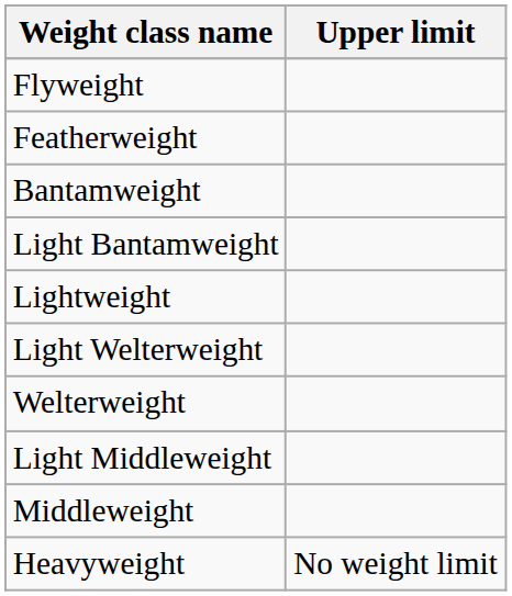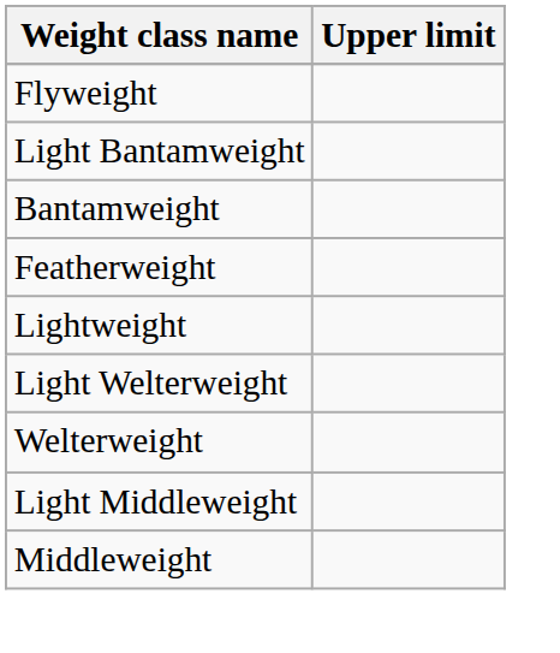 <table class="wikitable" style="font-size:95%;">
 <tr>
 <th>Weight class name</th>
 <th>Upper limit</th>
 </tr>
 <tr>
 </tr>
 <tr align="center">
 <td align="left">Flyweight</td>
 <td></td>
 </tr>
 <tr align="center">
-<td align="left">Featherweight</td>
+<td align="left">Light Bantamweight</td>
 <td></td>
 </tr>
 <tr align="center">
 <td align="left">Bantamweight</td>
 <td></td>
 </tr>
 <tr align="center">
-<td align="left">Light Bantamweight</td>
+<td align="left">Featherweight</td>
 <td></td>
 </tr>
 <tr align="center">
 <td align="left">Lightweight</td>
 <td></td>
 </tr>
 <tr align="center">
 <td align="left">Light Welterweight</td>
 <td></td>
 </tr>
 <tr align="center">
 <td align="left">Welterweight</td>
 <td></td>
 </tr>
 <tr align="center">
 <td align="left">Light Middleweight</td>
 <td></td>
 </tr>
 <tr align="center">
 <td align="left">Middleweight</td>
 <td></td>
 </tr>
-<tr align="center">
-<td align="left">Heavyweight</td>
-<td>No weight limit</td>
-</tr>
 </table>
